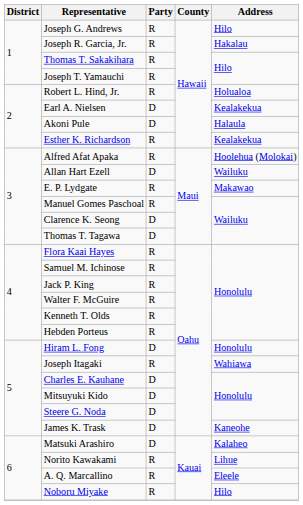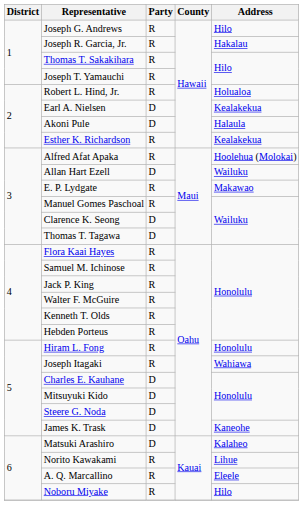 <table class= "sortable wikitable">
 <tr>
 <th>District</th>
 <th>Representative</th>
 <th>Party</th>
 <th>County</th>
 <th>Address</th>
 </tr>
 <tr>
 <td rowspan=4>1</td>
 <td>Joseph G. Andrews</td>
 <td>R</td>
 <td rowspan=8><a href='#'>Hawaii</a></td>
 <td><a href='#'>Hilo</a></td>
 </tr>
 <tr>
 <td>Joseph R. Garcia, Jr.</td>
 <td>R</td>
 <td><a href='#'>Hakalau</a></td>
 </tr>
 <tr>
 <td><a href='#'>Thomas T. Sakakihara</a></td>
 <td>R</td>
 <td rowspan=2><a href='#'>Hilo</a></td>
 </tr>
 <tr>
 <td>Joseph T. Yamauchi</td>
 <td>R</td>
 </tr>
 <tr>
 <td rowspan=4>2</td>
 <td>Robert L. Hind, Jr.</td>
 <td>R</td>
 <td><a href='#'>Holualoa</a></td>
 </tr>
 <tr>
 <td>Earl A. Nielsen</td>
 <td>D</td>
 <td><a href='#'>Kealakekua</a></td>
 </tr>
 <tr>
 <td>Akoni Pule</td>
 <td>D</td>
 <td><a href='#'>Halaula</a></td>
 </tr>
 <tr>
 <td><a href='#'>Esther K. Richardson</a></td>
 <td>R</td>
 <td><a href='#'>Kealakekua</a></td>
 </tr>
 <tr>
 <td rowspan=6>3</td>
 <td>Alfred Afat Apaka</td>
 <td>R</td>
 <td rowspan=6><a href='#'>Maui</a></td>
 <td><a href='#'>Hoolehua</a> (<a href='#'>Molokai</a>)</td>
 </tr>
 <tr>
 <td>Allan Hart Ezell</td>
 <td>D</td>
 <td><a href='#'>Wailuku</a></td>
 </tr>
 <tr>
 <td>E. P. Lydgate</td>
 <td>R</td>
 <td><a href='#'>Makawao</a></td>
 </tr>
 <tr>
 <td>Manuel Gomes Paschoal</td>
 <td>R</td>
 <td rowspan=3><a href='#'>Wailuku</a></td>
 </tr>
 <tr>
 <td>Clarence K. Seong</td>
 <td>D</td>
 </tr>
 <tr>
 <td>Thomas T. Tagawa</td>
 <td>D</td>
 </tr>
 <tr>
 <td rowspan=6>4</td>
 <td><a href='#'>Flora Kaai Hayes</a></td>
 <td>R</td>
 <td rowspan=12><a href='#'>Oahu</a></td>
 <td rowspan=6><a href='#'>Honolulu</a></td>
 </tr>
 <tr>
 <td>Samuel M. Ichinose</td>
 <td>R</td>
 </tr>
 <tr>
 <td>Jack P. King</td>
 <td>R</td>
 </tr>
 <tr>
 <td>Walter F. McGuire</td>
 <td>R</td>
 </tr>
 <tr>
 <td>Kenneth T. Olds</td>
 <td>R</td>
 </tr>
 <tr>
 <td>Hebden Porteus</td>
 <td>R</td>
 </tr>
 <tr>
 <td rowspan=6>5</td>
 <td><a href='#'>Hiram L. Fong</a></td>
-<td>D</td>
+<td>R</td>
 <td><a href='#'>Honolulu</a></td>
 </tr>
 <tr>
 <td>Joseph Itagaki</td>
 <td>R</td>
 <td><a href='#'>Wahiawa</a></td>
 </tr>
 <tr>
 <td><a href='#'>Charles E. Kauhane</a></td>
 <td>D</td>
 <td rowspan=3><a href='#'>Honolulu</a></td>
 </tr>
 <tr>
 <td>Mitsuyuki Kido</td>
 <td>D</td>
 </tr>
 <tr>
 <td><a href='#'>Steere G. Noda</a></td>
 <td>D</td>
 </tr>
 <tr>
 <td>James K. Trask</td>
 <td>D</td>
 <td><a href='#'>Kaneohe</a></td>
 </tr>
 <tr>
 <td rowspan=4>6</td>
 <td>Matsuki Arashiro</td>
 <td>D</td>
 <td rowspan=4><a href='#'>Kauai</a></td>
 <td><a href='#'>Kalaheo</a></td>
 </tr>
 <tr>
 <td>Norito Kawakami</td>
 <td>R</td>
 <td><a href='#'>Lihue</a></td>
 </tr>
 <tr>
 <td>A. Q. Marcallino</td>
 <td>R</td>
 <td><a href='#'>Eleele</a></td>
 </tr>
 <tr>
 <td><a href='#'>Noboru Miyake</a></td>
 <td>R</td>
 <td><a href='#'>Hilo</a></td>
 </tr>
 <tr>
 </tr>
 </table>
